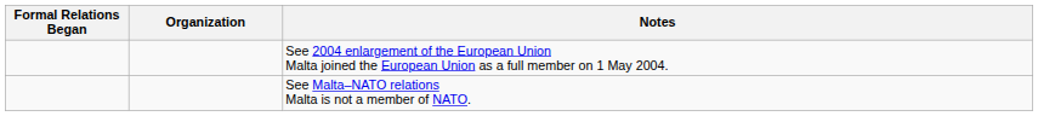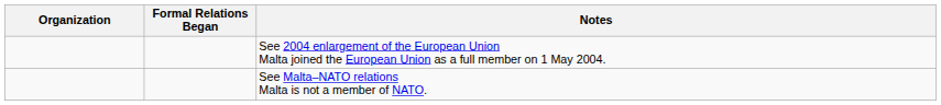 <table class="wikitable sortable" border="1" style="width:100%; margin:auto;">
 <tr>
+<th width="15%">Organization</th>
 <th width="12%">Formal Relations Began</th>
-<th width="15%">Organization</th>
 <th>Notes</th>
 </tr>
 <tr -valign="top">
 <td></td>
 <td></td>
 <td>See <a href='#'>2004 enlargement of the European Union</a><br>Malta joined the <a href='#'>European Union</a> as a full member on 1 May 2004.</td>
 </tr>
 <tr -valign="top">
 <td></td>
 <td></td>
 <td>See <a href='#'>Malta–NATO relations</a><br>Malta is not a member of <a href='#'>NATO</a>.</td>
 </tr>
 </table>
